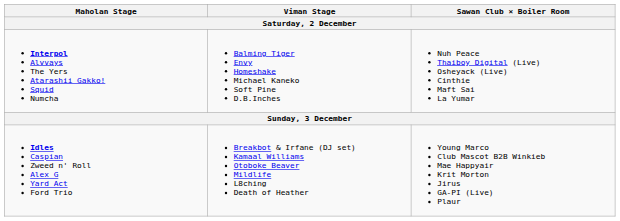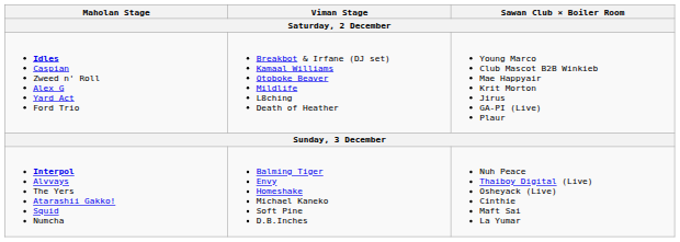 <table class="wikitable">
 <tr>
 <th width="333">Maholan Stage</th>
 <th width="333">Viman Stage</th>
 <th width="333">Sawan Club × Boiler Room</th>
 </tr>
 <tr>
 <th colspan="3">Saturday, 2 December</th>
 </tr>
 <tr valign="top">
-<td><br><ul><li><strong><a href='#'>Interpol</a></strong></li><li><a href='#'>Alvvays</a></li><li>The Yers</li><li><a href='#'>Atarashii Gakko!</a></li><li><a href='#'>Squid</a></li><li>Numcha</li></ul></td>
-<td><br><ul><li><a href='#'>Balming Tiger</a></li><li><a href='#'>Envy</a></li><li><a href='#'>Homeshake</a></li><li>Michael Kaneko</li><li>Soft Pine</li><li>D.B.Inches</li></ul></td>
-<td><br><ul><li>Nuh Peace</li><li><a href='#'>Thaiboy Digital</a> (Live)</li><li>Osheyack (Live)</li><li>Cinthie</li><li>Maft Sai</li><li>La Yumar</li></ul></td>
+<td><br><ul><li><strong><a href='#'>Idles</a></strong></li><li><a href='#'>Caspian</a></li><li>Zweed n' Roll</li><li><a href='#'>Alex G</a></li><li><a href='#'>Yard Act</a></li><li>Ford Trio</li></ul></td>
+<td><br><ul><li><a href='#'>Breakbot</a> & Irfane (DJ set)</li><li><a href='#'>Kamaal Williams</a></li><li><a href='#'>Otoboke Beaver</a></li><li><a href='#'>Mildlife</a></li><li>L8ching</li><li>Death of Heather</li></ul></td>
+<td><br><ul><li>Young Marco</li><li>Club Mascot B2B Winkieb</li><li>Mae Happyair</li><li>Krit Morton</li><li>Jirus</li><li>GA-PI (Live)</li><li>Plaur</li></ul></td>
 </tr>
 <tr>
 <th colspan="3">Sunday, 3 December</th>
 </tr>
 <tr valign="top">
-<td><br><ul><li><strong><a href='#'>Idles</a></strong></li><li><a href='#'>Caspian</a></li><li>Zweed n' Roll</li><li><a href='#'>Alex G</a></li><li><a href='#'>Yard Act</a></li><li>Ford Trio</li></ul></td>
-<td><br><ul><li><a href='#'>Breakbot</a> & Irfane (DJ set)</li><li><a href='#'>Kamaal Williams</a></li><li><a href='#'>Otoboke Beaver</a></li><li><a href='#'>Mildlife</a></li><li>L8ching</li><li>Death of Heather</li></ul></td>
-<td><br><ul><li>Young Marco</li><li>Club Mascot B2B Winkieb</li><li>Mae Happyair</li><li>Krit Morton</li><li>Jirus</li><li>GA-PI (Live)</li><li>Plaur</li></ul></td>
+<td><br><ul><li><strong><a href='#'>Interpol</a></strong></li><li><a href='#'>Alvvays</a></li><li>The Yers</li><li><a href='#'>Atarashii Gakko!</a></li><li><a href='#'>Squid</a></li><li>Numcha</li></ul></td>
+<td><br><ul><li><a href='#'>Balming Tiger</a></li><li><a href='#'>Envy</a></li><li><a href='#'>Homeshake</a></li><li>Michael Kaneko</li><li>Soft Pine</li><li>D.B.Inches</li></ul></td>
+<td><br><ul><li>Nuh Peace</li><li><a href='#'>Thaiboy Digital</a> (Live)</li><li>Osheyack (Live)</li><li>Cinthie</li><li>Maft Sai</li><li>La Yumar</li></ul></td>
 </tr>
 </table>
